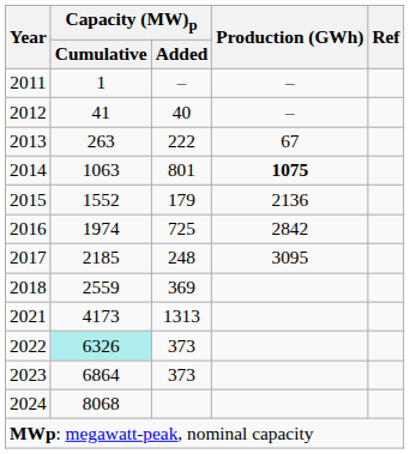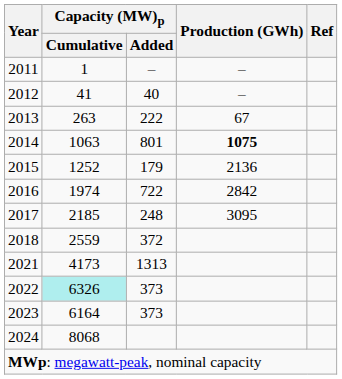 <table class="wikitable floatleft" style="text-align: center;">
 <tr>
 <th rowspan=2>Year</th>
 <th colspan=2>Capacity (MW)<sub>p</sub></th>
 <th rowspan=2>Production (GWh)</th>
 <th rowspan=2>Ref</th>
 </tr>
 <tr>
 <th>Cumulative</th>
 <th>Added</th>
 </tr>
 <tr>
 <td>2011</td>
 <td>1</td>
 <td>–</td>
 <td>–</td>
 <td></td>
 </tr>
 <tr>
 <td>2012</td>
 <td>41</td>
 <td>40</td>
 <td>–</td>
 <td></td>
 </tr>
 <tr>
 <td>2013</td>
 <td>263</td>
 <td>222</td>
 <td>67</td>
 <td></td>
 </tr>
 <tr>
 <td>2014</td>
 <td>1063</td>
 <td>801</td>
 <td><strong>1075</strong></td>
 <td></td>
 </tr>
 <tr>
 <td>2015</td>
-<td>1552</td>
+<td>1252</td>
 <td>179</td>
 <td>2136</td>
 <td></td>
 </tr>
 <tr>
 <td>2016</td>
 <td>1974</td>
-<td>725</td>
+<td>722</td>
 <td>2842</td>
 <td></td>
 </tr>
 <tr>
 <td>2017</td>
 <td>2185</td>
 <td>248</td>
 <td>3095</td>
 <td></td>
 </tr>
 <tr>
 <td>2018</td>
 <td>2559</td>
-<td>369</td>
+<td>372</td>
 <td></td>
 <td></td>
 </tr>
 <tr>
 <td>2021</td>
 <td>4173</td>
 <td>1313</td>
 <td></td>
 <td></td>
 </tr>
 <tr>
 <td>2022</td>
 <td style="background: paleturquoise;">6326</td>
 <td>373</td>
 <td></td>
 <td></td>
 </tr>
 <tr>
 <td>2023</td>
-<td>6864</td>
+<td>6164</td>
 <td>373</td>
 <td></td>
 <td></td>
 </tr>
 <tr>
 <td>2024</td>
 <td>8068</td>
 <td></td>
 <td></td>
 <td></td>
 </tr>
 <tr align=left>
 <td colspan=5><strong>MWp</strong>: <a href='#'>megawatt-peak</a>, nominal capacity</td>
 </tr>
 </table>
